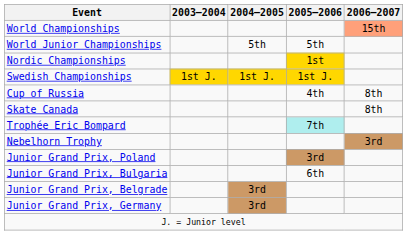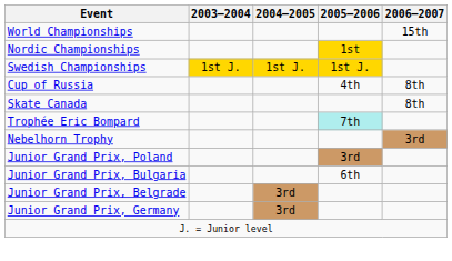 <table class="wikitable" style="text-align:center">
 <tr>
 <th>Event</th>
 <th>2003–2004</th>
 <th>2004–2005</th>
 <th>2005–2006</th>
 <th>2006–2007</th>
 </tr>
 <tr>
 <td align=left><a href='#'>World Championships</a></td>
 <td></td>
 <td></td>
 <td></td>
-<td style="background: lightsalmon;">15th</td>
-</tr>
-<tr>
-<td align=left><a href='#'>World Junior Championships</a></td>
-<td></td>
-<td>5th</td>
-<td>5th</td>
-<td></td>
+<td>15th</td>
 </tr>
 <tr>
 <td align=left><a href='#'>Nordic Championships</a></td>
 <td></td>
 <td></td>
 <td bgcolor=gold>1st</td>
 <td></td>
 </tr>
 <tr>
 <td align=left><a href='#'>Swedish Championships</a></td>
 <td bgcolor=gold>1st J.</td>
 <td bgcolor=gold>1st J.</td>
 <td bgcolor=gold>1st J.</td>
 <td></td>
 </tr>
 <tr>
 <td align=left><a href='#'>Cup of Russia</a></td>
 <td></td>
 <td></td>
 <td>4th</td>
 <td>8th</td>
 </tr>
 <tr>
 <td align=left><a href='#'>Skate Canada</a></td>
 <td></td>
 <td></td>
 <td></td>
 <td>8th</td>
 </tr>
 <tr>
 <td align=left><a href='#'>Trophée Eric Bompard</a></td>
 <td></td>
 <td></td>
 <td style="background: paleturquoise;">7th</td>
 <td></td>
 </tr>
 <tr>
 <td align=left><a href='#'>Nebelhorn Trophy</a></td>
 <td></td>
 <td></td>
 <td></td>
 <td bgcolor=cc9966>3rd</td>
 </tr>
 <tr>
 <td align=left><a href='#'>Junior Grand Prix, Poland</a></td>
 <td></td>
 <td></td>
 <td bgcolor=cc9966>3rd</td>
 <td></td>
 </tr>
 <tr>
 <td align=left><a href='#'>Junior Grand Prix, Bulgaria</a></td>
 <td></td>
 <td></td>
 <td>6th</td>
 <td></td>
 </tr>
 <tr>
 <td align=left><a href='#'>Junior Grand Prix, Belgrade</a></td>
 <td></td>
 <td bgcolor=cc9966>3rd</td>
 <td></td>
 <td></td>
 </tr>
 <tr>
 <td align=left><a href='#'>Junior Grand Prix, Germany</a></td>
 <td></td>
 <td bgcolor=cc9966>3rd</td>
 <td></td>
 <td></td>
 </tr>
 <tr>
 <td colspan=5 align=center><small> J. = Junior level </small></td>
 </tr>
 </table>
